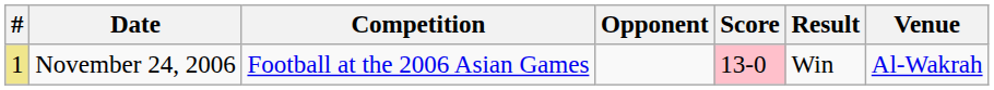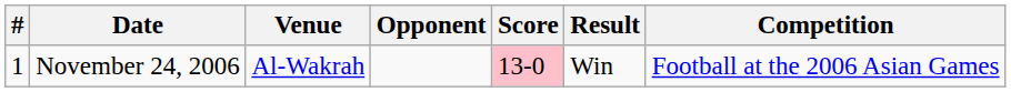 <table class="wikitable">
 <tr>
 <th>#</th>
 <th>Date</th>
-<th>Competition</th>
+<th>Venue</th>
 <th>Opponent</th>
 <th>Score</th>
 <th>Result</th>
-<th>Venue</th>
+<th>Competition</th>
 </tr>
 <tr>
-<td style="background: khaki;">1</td>
+<td>1</td>
 <td>November 24, 2006</td>
-<td><a href='#'>Football at the 2006 Asian Games</a></td>
+<td><a href='#'>Al-Wakrah</a></td>
 <td></td>
 <td style="background: pink;">13-0</td>
 <td>Win</td>
-<td><a href='#'>Al-Wakrah</a></td>
+<td><a href='#'>Football at the 2006 Asian Games</a></td>
 </tr>
 </table>
